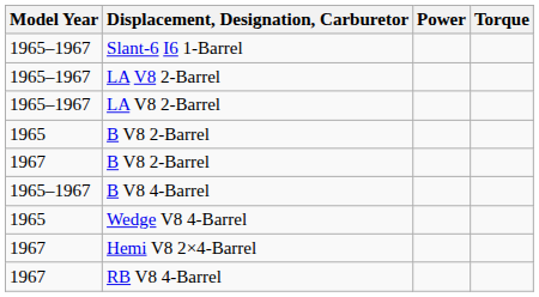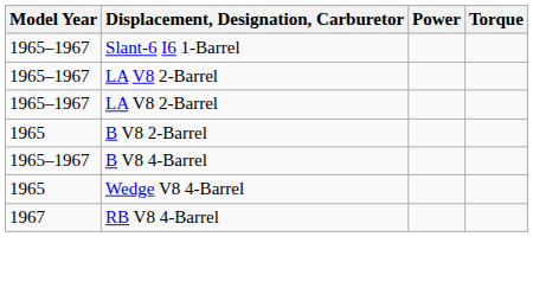 <table class="wikitable">
 <tr>
 <th>Model Year</th>
 <th>Displacement, Designation, Carburetor</th>
 <th>Power</th>
 <th>Torque</th>
 </tr>
 <tr>
 <td>1965–1967</td>
 <td> <a href='#'>Slant-6</a> <a href='#'>I6</a> 1-Barrel</td>
 <td></td>
 <td></td>
 </tr>
 <tr>
 <td>1965–1967</td>
 <td> <a href='#'>LA</a> <a href='#'>V8</a> 2-Barrel</td>
 <td></td>
 <td></td>
 </tr>
 <tr>
 <td>1965–1967</td>
 <td> <a href='#'>LA</a> V8 2-Barrel</td>
 <td></td>
 <td></td>
 </tr>
 <tr>
 <td>1965</td>
 <td> <a href='#'>B</a> V8 2-Barrel</td>
 <td></td>
 <td></td>
 </tr>
 <tr>
-<td>1967</td>
-<td> <a href='#'>B</a> V8 2-Barrel</td>
-<td></td>
-<td></td>
-</tr>
-<tr>
 <td>1965–1967</td>
 <td> <a href='#'>B</a> V8 4-Barrel</td>
 <td></td>
 <td></td>
 </tr>
 <tr>
 <td>1965</td>
 <td> <a href='#'>Wedge</a> V8 4-Barrel</td>
 <td></td>
 <td></td>
 </tr>
 <tr>
 <td>1967</td>
-<td> <a href='#'>Hemi</a> V8 2×4-Barrel</td>
-<td></td>
-<td></td>
-</tr>
-<tr>
-<td>1967</td>
 <td> <a href='#'>RB</a> V8 4-Barrel</td>
 <td></td>
 <td></td>
 </tr>
 </table>
